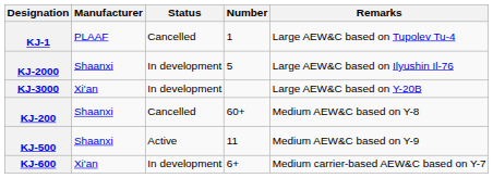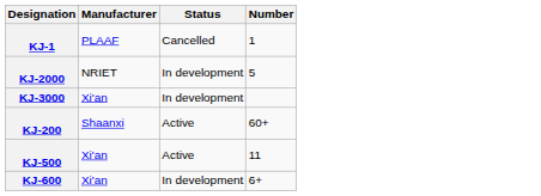 <table class="wikitable">
 <tr>
 <th>Designation</th>
 <th>Manufacturer</th>
 <th>Status</th>
 <th>Number</th>
-<th>Remarks</th>
 </tr>
 <tr>
 <th><br><a href='#'>KJ-1</a></th>
 <td><a href='#'>PLAAF</a></td>
 <td>Cancelled</td>
 <td>1</td>
-<td>Large AEW&C based on <a href='#'>Tupolev Tu-4</a></td>
 </tr>
 <tr>
 <th><br><a href='#'>KJ-2000</a></th>
-<td><a href='#'>Shaanxi</a></td>
+<td>NRIET</td>
 <td>In development</td>
 <td>5</td>
-<td>Large AEW&C based on <a href='#'>Ilyushin Il-76</a></td>
 </tr>
 <tr>
 <th><a href='#'>KJ-3000</a></th>
 <td><a href='#'>Xi'an</a></td>
 <td>In development</td>
 <td></td>
-<td>Large AEW&C based on <a href='#'>Y-20B</a></td>
 </tr>
 <tr>
 <th><br><a href='#'>KJ-200</a></th>
 <td><a href='#'>Shaanxi</a></td>
-<td>Cancelled</td>
+<td>Active</td>
 <td>60+</td>
-<td>Medium AEW&C based on Y-8</td>
 </tr>
 <tr>
 <th><br><a href='#'>KJ-500</a></th>
-<td><a href='#'>Shaanxi</a></td>
+<td><a href='#'>Xi'an</a></td>
 <td>Active</td>
 <td>11</td>
-<td>Medium AEW&C based on Y-9</td>
 </tr>
 <tr>
 <th><a href='#'>KJ-600</a></th>
 <td><a href='#'>Xi'an</a></td>
 <td>In development</td>
 <td>6+</td>
-<td>Medium carrier-based AEW&C based on Y-7</td>
 </tr>
 </table>
